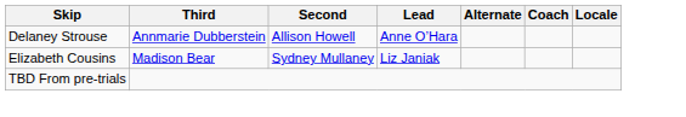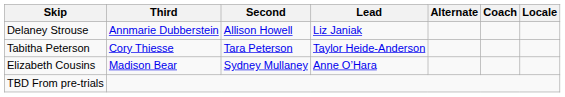 <table class=wikitable>
 <tr>
 <th scope="col">Skip</th>
 <th scope="col">Third</th>
 <th scope="col">Second</th>
 <th scope="col">Lead</th>
 <th scope="col">Alternate</th>
 <th scope="col">Coach</th>
 <th scope="col">Locale</th>
 </tr>
 <tr>
 <td>Delaney Strouse</td>
 <td><a href='#'>Annmarie Dubberstein</a></td>
 <td><a href='#'>Allison Howell</a></td>
-<td><a href='#'>Anne O’Hara</a></td>
+<td><a href='#'>Liz Janiak</a></td>
+<td></td>
+<td></td>
+<td></td>
+</tr>
+<tr>
+<td>Tabitha Peterson</td>
+<td><a href='#'>Cory Thiesse</a></td>
+<td><a href='#'>Tara Peterson</a></td>
+<td><a href='#'>Taylor Heide-Anderson</a></td>
 <td></td>
 <td></td>
 <td></td>
 </tr>
 <tr>
 <td>Elizabeth Cousins</td>
 <td><a href='#'>Madison Bear</a></td>
 <td><a href='#'>Sydney Mullaney</a></td>
-<td><a href='#'>Liz Janiak</a></td>
+<td><a href='#'>Anne O’Hara</a></td>
 <td></td>
 <td></td>
 <td></td>
 </tr>
 <tr>
 <td>TBD From pre-trials</td>
 </tr>
 </table>
